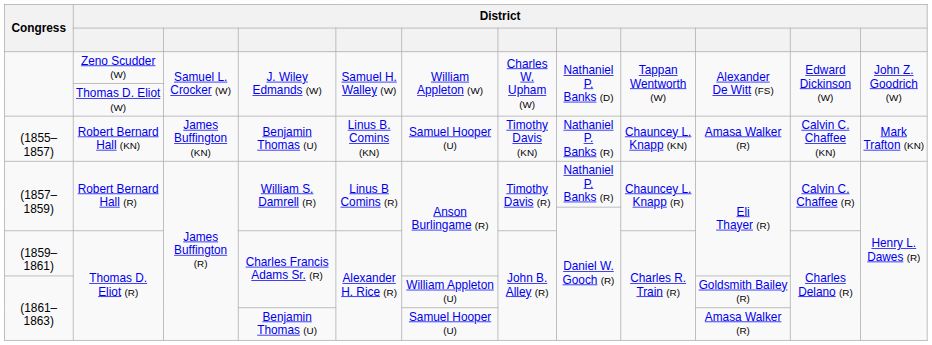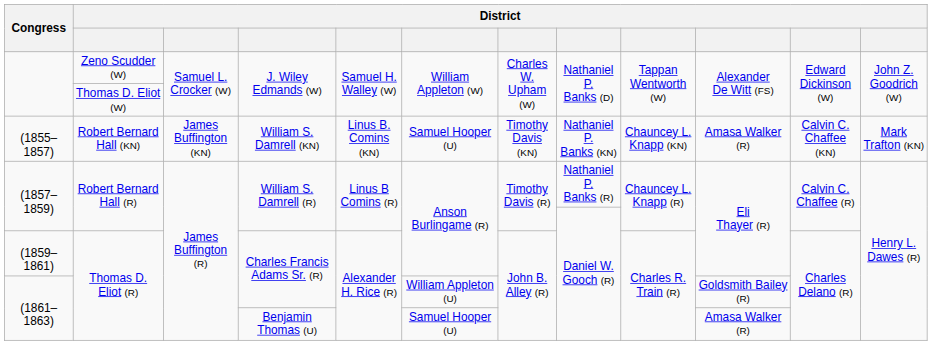 <table class=wikitable style="text-align:center">
 <tr style="height:2em">
 <th rowspan=2>Congress</th>
 <th colspan=11>District</th>
 </tr>
 <tr style="height:2em">
 <th></th>
 <th></th>
 <th></th>
 <th></th>
 <th></th>
 <th></th>
 <th></th>
 <th></th>
 <th></th>
 <th></th>
 <th></th>
 </tr>
 <tr style="height:2em">
 <td scope=row rowspan=2><strong></strong><br></td>
 <td><a href='#'>Zeno Scudder</a> <small>(W)</small></td>
 <td rowspan=2 ><a href='#'>Samuel L.<br>Crocker</a> <small>(W)</small></td>
 <td rowspan=2 ><a href='#'>J. Wiley<br>Edmands</a> <small>(W)</small></td>
 <td rowspan=2 ><a href='#'>Samuel H.<br>Walley</a> <small>(W)</small></td>
 <td rowspan=2 ><a href='#'>William<br>Appleton</a> <small>(W)</small></td>
 <td rowspan=2 ><a href='#'>Charles W.<br>Upham</a> <small>(W)</small></td>
 <td rowspan=2 ><a href='#'>Nathaniel P.<br>Banks</a> <small>(D)</small></td>
 <td rowspan=2 ><a href='#'>Tappan<br>Wentworth</a> <small>(W)</small></td>
 <td rowspan=2 ><a href='#'>Alexander<br>De Witt</a> <small>(FS)</small></td>
 <td rowspan=2 ><a href='#'>Edward<br>Dickinson</a> <small>(W)</small></td>
 <td rowspan=2 ><a href='#'>John Z.<br>Goodrich</a> <small>(W)</small></td>
 </tr>
 <tr style="height:2em">
 <td><a href='#'>Thomas D. Eliot</a> <small>(W)</small></td>
 </tr>
 <tr style="height:2em">
 <td scope=row><strong></strong><br>(1855–1857)</td>
 <td><a href='#'>Robert Bernard<br>Hall</a> <small>(KN)</small></td>
 <td><a href='#'>James<br>Buffington</a> <small>(KN)</small></td>
-<td><a href='#'>Benjamin Thomas</a> <small>(U)</small></td>
+<td><a href='#'>William S.<br>Damrell</a> <small>(KN)</small></td>
 <td><a href='#'>Linus B.<br>Comins</a> <small>(KN)</small></td>
 <td><a href='#'>Samuel Hooper</a> <small>(U)</small></td>
 <td><a href='#'>Timothy<br>Davis</a> <small>(KN)</small></td>
-<td><a href='#'>Nathaniel P.<br>Banks</a> <small>(R)</small></td>
+<td><a href='#'>Nathaniel P.<br>Banks</a> <small>(KN)</small></td>
 <td><a href='#'>Chauncey L.<br>Knapp</a> <small>(KN)</small></td>
 <td><a href='#'>Amasa Walker</a> <small>(R)</small></td>
 <td><a href='#'>Calvin C.<br>Chaffee</a> <small>(KN)</small></td>
 <td><a href='#'>Mark<br>Trafton</a> <small>(KN)</small></td>
 </tr>
 <tr style="height:2em">
 <td scope=row rowspan=2><strong></strong><br>(1857–1859)</td>
 <td rowspan=2 ><a href='#'>Robert Bernard<br>Hall</a> <small>(R)</small></td>
 <td rowspan=5 ><a href='#'>James<br>Buffington</a> <small>(R)</small></td>
 <td rowspan=2 ><a href='#'>William S.<br>Damrell</a> <small>(R)</small></td>
 <td rowspan=2 ><a href='#'>Linus B<br>Comins</a> <small>(R)</small></td>
 <td rowspan=3 ><a href='#'>Anson<br>Burlingame</a> <small>(R)</small></td>
 <td rowspan=2 ><a href='#'>Timothy<br>Davis</a> <small>(R)</small></td>
 <td><a href='#'>Nathaniel P.<br>Banks</a> <small>(R)</small></td>
 <td rowspan=2 ><a href='#'>Chauncey L.<br>Knapp</a> <small>(R)</small></td>
 <td rowspan=3 ><a href='#'>Eli<br>Thayer</a> <small>(R)</small></td>
 <td rowspan=2 ><a href='#'>Calvin C.<br>Chaffee</a> <small>(R)</small></td>
 <td rowspan=5 ><a href='#'>Henry L.<br>Dawes</a> <small>(R)</small></td>
 </tr>
 <tr style="height:2em">
 <td rowspan=4 ><a href='#'>Daniel W.<br>Gooch</a> <small>(R)</small></td>
 </tr>
 <tr style="height:2em">
 <td scope=row><strong></strong><br>(1859–1861)</td>
 <td rowspan=3 ><a href='#'>Thomas D.<br>Eliot</a> <small>(R)</small></td>
 <td rowspan=2 ><a href='#'>Charles Francis<br>Adams Sr.</a> <small>(R)</small></td>
 <td rowspan=3 ><a href='#'>Alexander<br>H. Rice</a> <small>(R)</small></td>
 <td rowspan=3 ><a href='#'>John B.<br>Alley</a> <small>(R)</small></td>
 <td rowspan=3 ><a href='#'>Charles R.<br>Train</a> <small>(R)</small></td>
 <td rowspan=3 ><a href='#'>Charles<br>Delano</a> <small>(R)</small></td>
 </tr>
 <tr style="height:2em">
 <td scope=row rowspan=2><strong></strong><br>(1861–1863)</td>
 <td><a href='#'>William Appleton</a> <small>(U)</small></td>
 <td><a href='#'>Goldsmith Bailey</a> <small>(R)</small></td>
 </tr>
 <tr style="height:2em">
 <td><a href='#'>Benjamin Thomas</a> <small>(U)</small></td>
 <td><a href='#'>Samuel Hooper</a> <small>(U)</small></td>
 <td><a href='#'>Amasa Walker</a> <small>(R)</small></td>
 </tr>
 </table>
